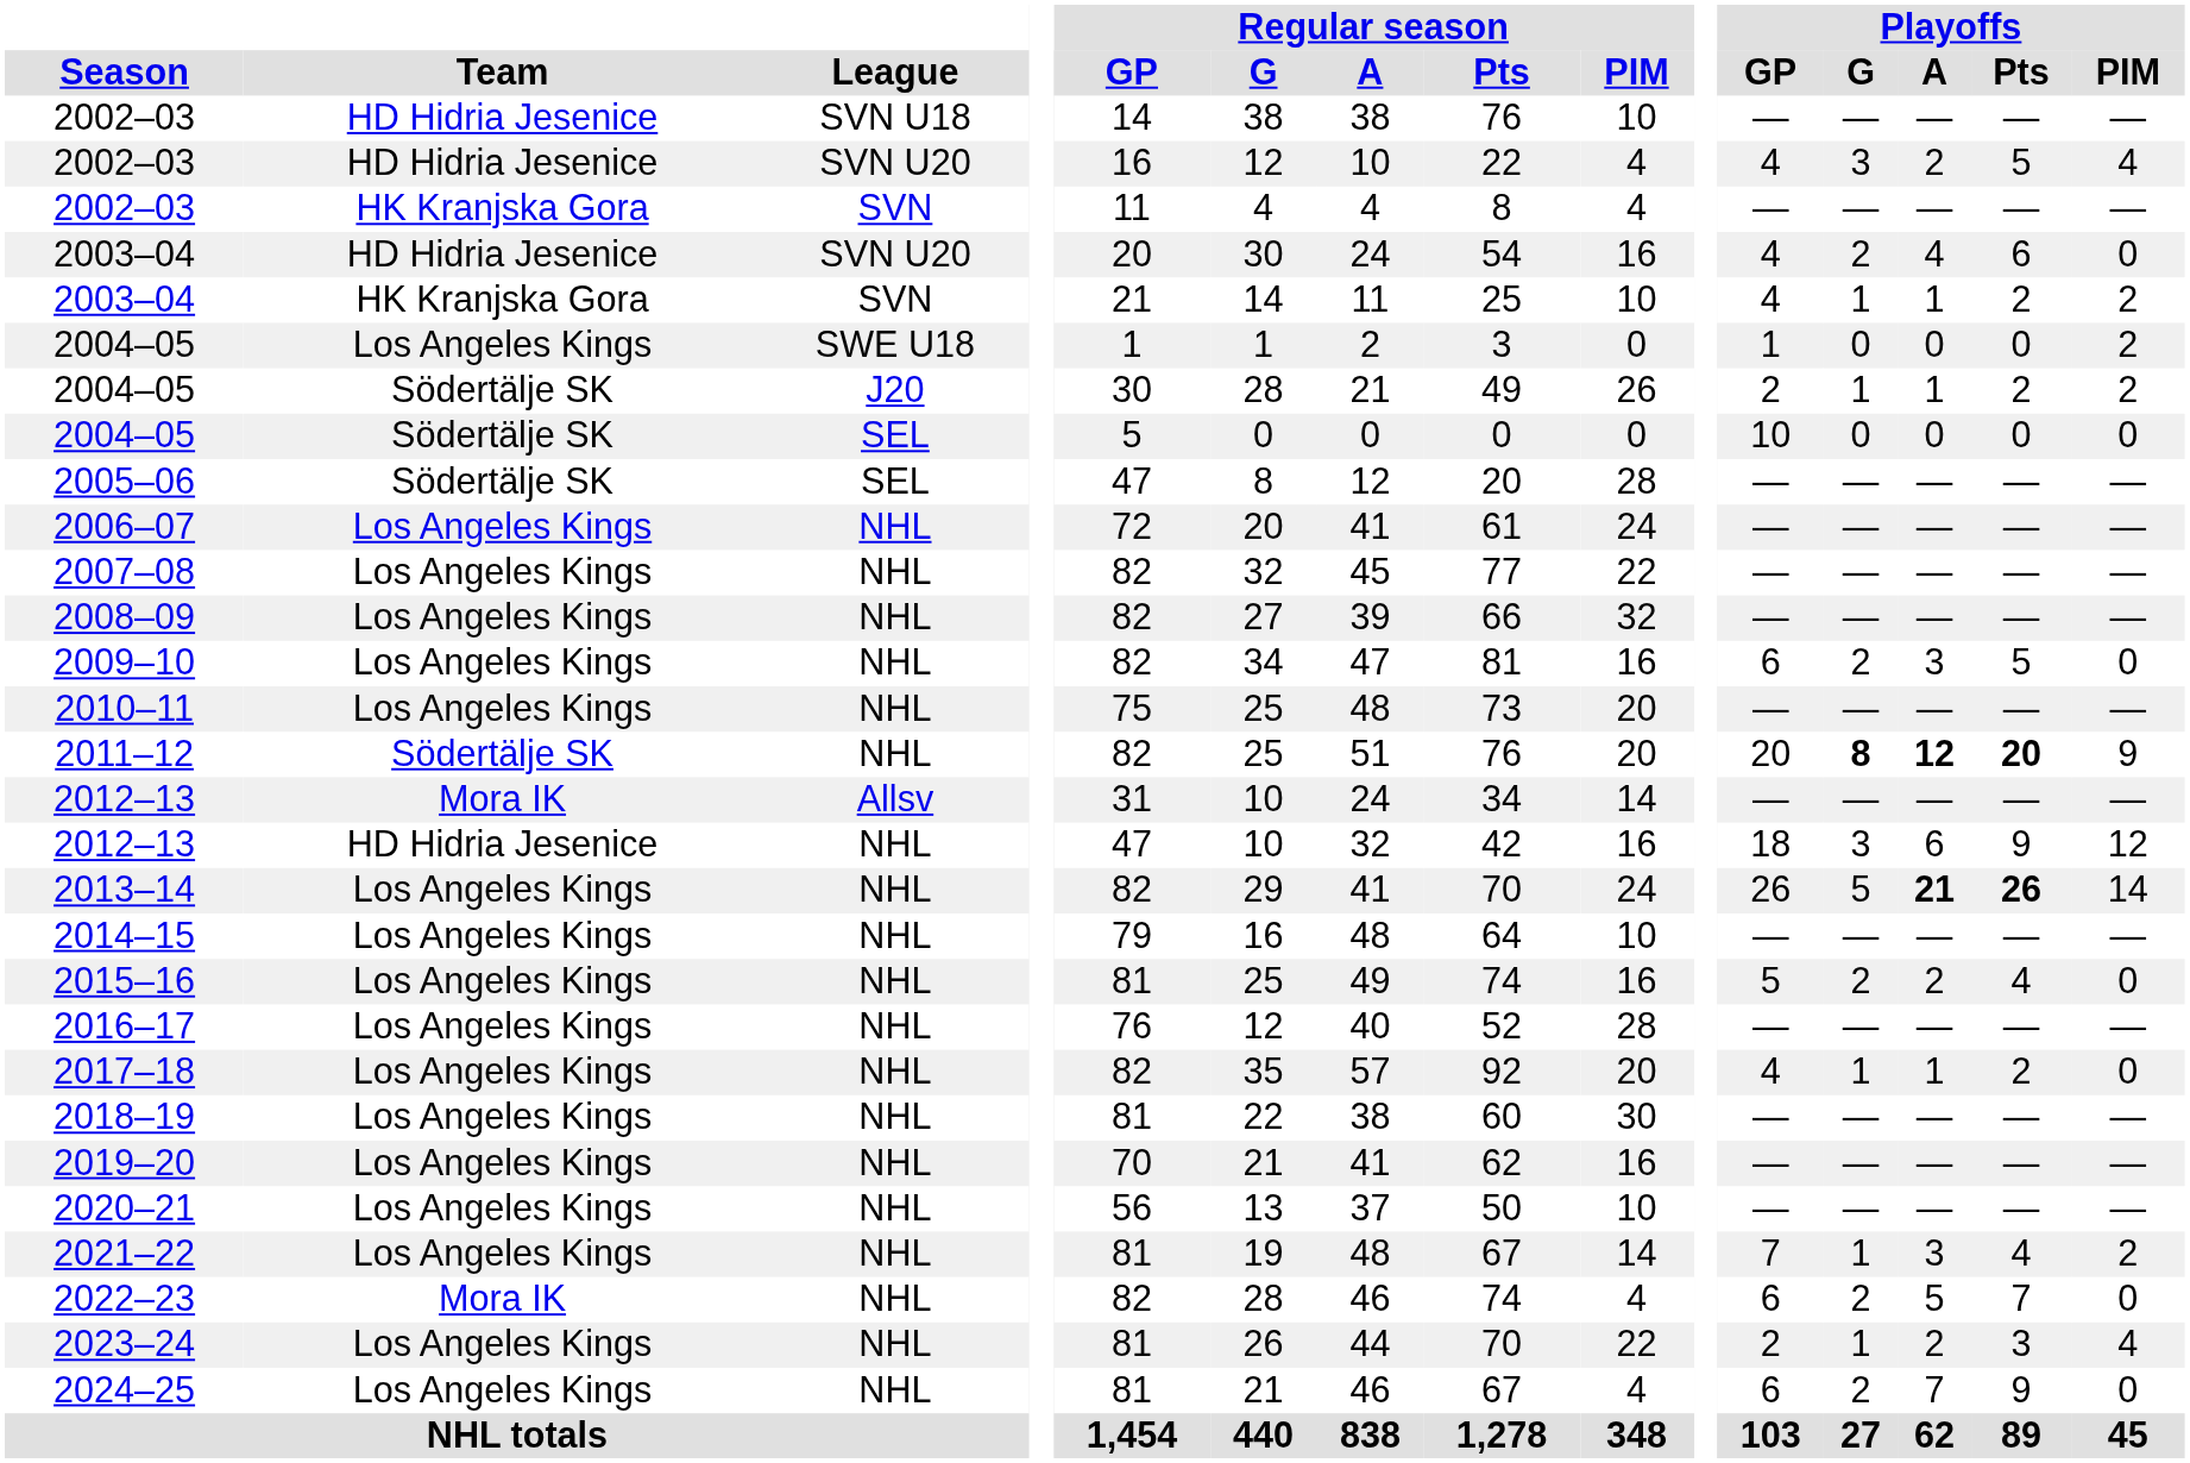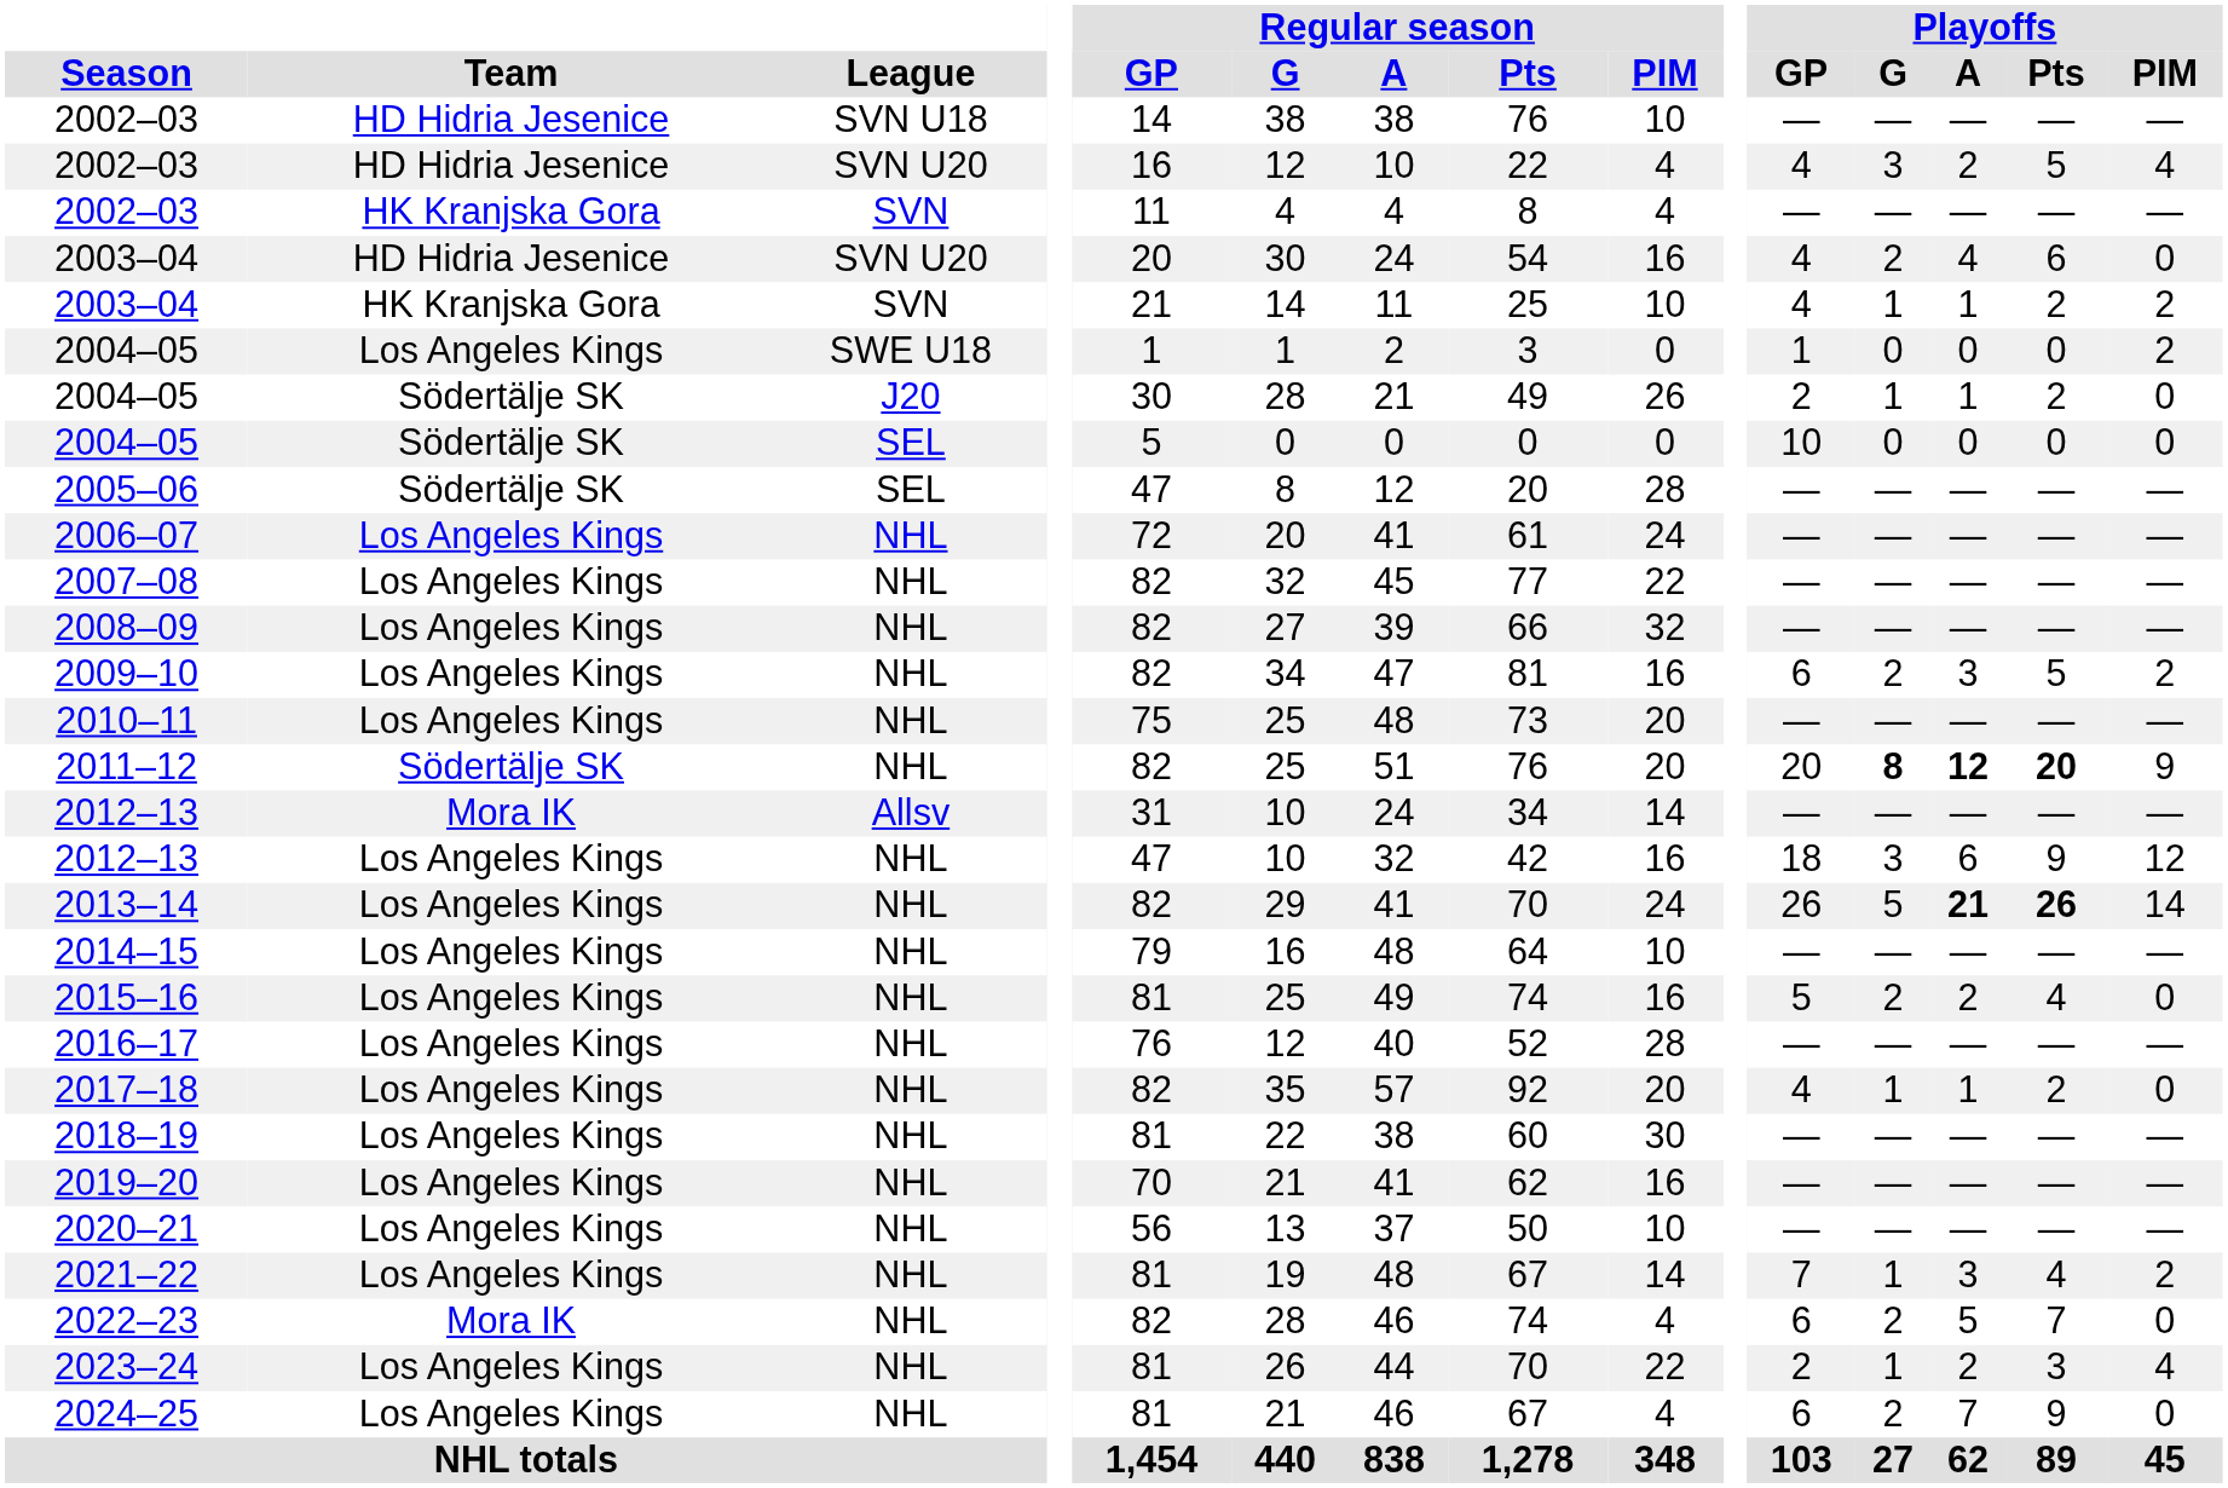 <table border="0" cellpadding="1" cellspacing="0" style="text-align:center; width:60em;">
 <tr bgcolor="#e0e0e0">
 <th colspan="3" bgcolor="#ffffff"> </th>
 <th rowspan="99" bgcolor="#ffffff"> </th>
 <th colspan="5"><a href='#'>Regular season</a></th>
 <th rowspan="99" bgcolor="#ffffff"> </th>
 <th colspan="5"><a href='#'>Playoffs</a></th>
 </tr>
 <tr bgcolor="#e0e0e0">
 <th><a href='#'>Season</a></th>
 <th>Team</th>
 <th>League</th>
 <th><a href='#'>GP</a></th>
 <th><a href='#'>G</a></th>
 <th><a href='#'>A</a></th>
 <th><a href='#'>Pts</a></th>
 <th><a href='#'>PIM</a></th>
 <th>GP</th>
 <th>G</th>
 <th>A</th>
 <th>Pts</th>
 <th>PIM</th>
 </tr>
 <tr>
 <td>2002–03</td>
 <td><a href='#'>HD Hidria Jesenice</a></td>
 <td>SVN U18</td>
 <td>14</td>
 <td>38</td>
 <td>38</td>
 <td>76</td>
 <td>10</td>
 <td>—</td>
 <td>—</td>
 <td>—</td>
 <td>—</td>
 <td>—</td>
 </tr>
 <tr bgcolor="#f0f0f0">
 <td>2002–03</td>
 <td>HD Hidria Jesenice</td>
 <td>SVN U20</td>
 <td>16</td>
 <td>12</td>
 <td>10</td>
 <td>22</td>
 <td>4</td>
 <td>4</td>
 <td>3</td>
 <td>2</td>
 <td>5</td>
 <td>4</td>
 </tr>
 <tr>
 <td><a href='#'>2002–03</a></td>
 <td><a href='#'>HK Kranjska Gora</a></td>
 <td><a href='#'>SVN</a></td>
 <td>11</td>
 <td>4</td>
 <td>4</td>
 <td>8</td>
 <td>4</td>
 <td>—</td>
 <td>—</td>
 <td>—</td>
 <td>—</td>
 <td>—</td>
 </tr>
 <tr bgcolor="#f0f0f0">
 <td>2003–04</td>
 <td>HD Hidria Jesenice</td>
 <td>SVN U20</td>
 <td>20</td>
 <td>30</td>
 <td>24</td>
 <td>54</td>
 <td>16</td>
 <td>4</td>
 <td>2</td>
 <td>4</td>
 <td>6</td>
 <td>0</td>
 </tr>
 <tr>
 <td><a href='#'>2003–04</a></td>
 <td>HK Kranjska Gora</td>
 <td>SVN</td>
 <td>21</td>
 <td>14</td>
 <td>11</td>
 <td>25</td>
 <td>10</td>
 <td>4</td>
 <td>1</td>
 <td>1</td>
 <td>2</td>
 <td>2</td>
 </tr>
 <tr bgcolor="#f0f0f0">
 <td>2004–05</td>
 <td>Los Angeles Kings</td>
 <td>SWE U18</td>
 <td>1</td>
 <td>1</td>
 <td>2</td>
 <td>3</td>
 <td>0</td>
 <td>1</td>
 <td>0</td>
 <td>0</td>
 <td>0</td>
 <td>2</td>
 </tr>
 <tr>
 <td>2004–05</td>
 <td>Södertälje SK</td>
 <td><a href='#'>J20</a></td>
 <td>30</td>
 <td>28</td>
 <td>21</td>
 <td>49</td>
 <td>26</td>
 <td>2</td>
 <td>1</td>
 <td>1</td>
 <td>2</td>
-<td>2</td>
+<td>0</td>
 </tr>
 <tr bgcolor="#f0f0f0">
 <td><a href='#'>2004–05</a></td>
 <td>Södertälje SK</td>
 <td><a href='#'>SEL</a></td>
 <td>5</td>
 <td>0</td>
 <td>0</td>
 <td>0</td>
 <td>0</td>
 <td>10</td>
 <td>0</td>
 <td>0</td>
 <td>0</td>
 <td>0</td>
 </tr>
 <tr>
 <td><a href='#'>2005–06</a></td>
 <td>Södertälje SK</td>
 <td>SEL</td>
 <td>47</td>
 <td>8</td>
 <td>12</td>
 <td>20</td>
 <td>28</td>
 <td>—</td>
 <td>—</td>
 <td>—</td>
 <td>—</td>
 <td>—</td>
 </tr>
 <tr bgcolor="#f0f0f0">
 <td><a href='#'>2006–07</a></td>
 <td><a href='#'>Los Angeles Kings</a></td>
 <td><a href='#'>NHL</a></td>
 <td>72</td>
 <td>20</td>
 <td>41</td>
 <td>61</td>
 <td>24</td>
 <td>—</td>
 <td>—</td>
 <td>—</td>
 <td>—</td>
 <td>—</td>
 </tr>
 <tr>
 <td><a href='#'>2007–08</a></td>
 <td>Los Angeles Kings</td>
 <td>NHL</td>
 <td>82</td>
 <td>32</td>
 <td>45</td>
 <td>77</td>
 <td>22</td>
 <td>—</td>
 <td>—</td>
 <td>—</td>
 <td>—</td>
 <td>—</td>
 </tr>
 <tr bgcolor="#f0f0f0">
 <td><a href='#'>2008–09</a></td>
 <td>Los Angeles Kings</td>
 <td>NHL</td>
 <td>82</td>
 <td>27</td>
 <td>39</td>
 <td>66</td>
 <td>32</td>
 <td>—</td>
 <td>—</td>
 <td>—</td>
 <td>—</td>
 <td>—</td>
 </tr>
 <tr>
 <td><a href='#'>2009–10</a></td>
 <td>Los Angeles Kings</td>
 <td>NHL</td>
 <td>82</td>
 <td>34</td>
 <td>47</td>
 <td>81</td>
 <td>16</td>
 <td>6</td>
 <td>2</td>
 <td>3</td>
 <td>5</td>
-<td>0</td>
+<td>2</td>
 </tr>
 <tr bgcolor="#f0f0f0">
 <td><a href='#'>2010–11</a></td>
 <td>Los Angeles Kings</td>
 <td>NHL</td>
 <td>75</td>
 <td>25</td>
 <td>48</td>
 <td>73</td>
 <td>20</td>
 <td>—</td>
 <td>—</td>
 <td>—</td>
 <td>—</td>
 <td>—</td>
 </tr>
 <tr>
 <td><a href='#'>2011–12</a></td>
 <td><a href='#'>Södertälje SK</a></td>
 <td>NHL</td>
 <td>82</td>
 <td>25</td>
 <td>51</td>
 <td>76</td>
 <td>20</td>
 <td>20</td>
 <td><strong>8</strong></td>
 <td><strong>12</strong></td>
 <td><strong>20</strong></td>
 <td>9</td>
 </tr>
 <tr bgcolor="#f0f0f0">
 <td><a href='#'>2012–13</a></td>
 <td><a href='#'>Mora IK</a></td>
 <td><a href='#'>Allsv</a></td>
 <td>31</td>
 <td>10</td>
 <td>24</td>
 <td>34</td>
 <td>14</td>
 <td>—</td>
 <td>—</td>
 <td>—</td>
 <td>—</td>
 <td>—</td>
 </tr>
 <tr>
 <td><a href='#'>2012–13</a></td>
-<td>HD Hidria Jesenice</td>
+<td>Los Angeles Kings</td>
 <td>NHL</td>
 <td>47</td>
 <td>10</td>
 <td>32</td>
 <td>42</td>
 <td>16</td>
 <td>18</td>
 <td>3</td>
 <td>6</td>
 <td>9</td>
 <td>12</td>
 </tr>
 <tr bgcolor="#f0f0f0">
 <td><a href='#'>2013–14</a></td>
 <td>Los Angeles Kings</td>
 <td>NHL</td>
 <td>82</td>
 <td>29</td>
 <td>41</td>
 <td>70</td>
 <td>24</td>
 <td>26</td>
 <td>5</td>
 <td><strong>21</strong></td>
 <td><strong>26</strong></td>
 <td>14</td>
 </tr>
 <tr>
 <td><a href='#'>2014–15</a></td>
 <td>Los Angeles Kings</td>
 <td>NHL</td>
 <td>79</td>
 <td>16</td>
 <td>48</td>
 <td>64</td>
 <td>10</td>
 <td>—</td>
 <td>—</td>
 <td>—</td>
 <td>—</td>
 <td>—</td>
 </tr>
 <tr bgcolor="#f0f0f0">
 <td><a href='#'>2015–16</a></td>
 <td>Los Angeles Kings</td>
 <td>NHL</td>
 <td>81</td>
 <td>25</td>
 <td>49</td>
 <td>74</td>
 <td>16</td>
 <td>5</td>
 <td>2</td>
 <td>2</td>
 <td>4</td>
 <td>0</td>
 </tr>
 <tr>
 <td><a href='#'>2016–17</a></td>
 <td>Los Angeles Kings</td>
 <td>NHL</td>
 <td>76</td>
 <td>12</td>
 <td>40</td>
 <td>52</td>
 <td>28</td>
 <td>—</td>
 <td>—</td>
 <td>—</td>
 <td>—</td>
 <td>—</td>
 </tr>
 <tr bgcolor="#f0f0f0">
 <td><a href='#'>2017–18</a></td>
 <td>Los Angeles Kings</td>
 <td>NHL</td>
 <td>82</td>
 <td>35</td>
 <td>57</td>
 <td>92</td>
 <td>20</td>
 <td>4</td>
 <td>1</td>
 <td>1</td>
 <td>2</td>
 <td>0</td>
 </tr>
 <tr>
 <td><a href='#'>2018–19</a></td>
 <td>Los Angeles Kings</td>
 <td>NHL</td>
 <td>81</td>
 <td>22</td>
 <td>38</td>
 <td>60</td>
 <td>30</td>
 <td>—</td>
 <td>—</td>
 <td>—</td>
 <td>—</td>
 <td>—</td>
 </tr>
 <tr bgcolor="#f0f0f0">
 <td><a href='#'>2019–20</a></td>
 <td>Los Angeles Kings</td>
 <td>NHL</td>
 <td>70</td>
 <td>21</td>
 <td>41</td>
 <td>62</td>
 <td>16</td>
 <td>—</td>
 <td>—</td>
 <td>—</td>
 <td>—</td>
 <td>—</td>
 </tr>
 <tr>
 <td><a href='#'>2020–21</a></td>
 <td>Los Angeles Kings</td>
 <td>NHL</td>
 <td>56</td>
 <td>13</td>
 <td>37</td>
 <td>50</td>
 <td>10</td>
 <td>—</td>
 <td>—</td>
 <td>—</td>
 <td>—</td>
 <td>—</td>
 </tr>
 <tr bgcolor="#f0f0f0">
 <td><a href='#'>2021–22</a></td>
 <td>Los Angeles Kings</td>
 <td>NHL</td>
 <td>81</td>
 <td>19</td>
 <td>48</td>
 <td>67</td>
 <td>14</td>
 <td>7</td>
 <td>1</td>
 <td>3</td>
 <td>4</td>
 <td>2</td>
 </tr>
 <tr>
 <td><a href='#'>2022–23</a></td>
 <td><a href='#'>Mora IK</a></td>
 <td>NHL</td>
 <td>82</td>
 <td>28</td>
 <td>46</td>
 <td>74</td>
 <td>4</td>
 <td>6</td>
 <td>2</td>
 <td>5</td>
 <td>7</td>
 <td>0</td>
 </tr>
 <tr bgcolor="#f0f0f0">
 <td><a href='#'>2023–24</a></td>
 <td>Los Angeles Kings</td>
 <td>NHL</td>
 <td>81</td>
 <td>26</td>
 <td>44</td>
 <td>70</td>
 <td>22</td>
 <td>2</td>
 <td>1</td>
 <td>2</td>
 <td>3</td>
 <td>4</td>
 </tr>
 <tr>
 <td><a href='#'>2024–25</a></td>
 <td>Los Angeles Kings</td>
 <td>NHL</td>
 <td>81</td>
 <td>21</td>
 <td>46</td>
 <td>67</td>
 <td>4</td>
 <td>6</td>
 <td>2</td>
 <td>7</td>
 <td>9</td>
 <td>0</td>
 </tr>
 <tr bgcolor="#e0e0e0">
 <th colspan="3">NHL totals</th>
 <th>1,454</th>
 <th>440</th>
 <th>838</th>
 <th>1,278</th>
 <th>348</th>
 <th>103</th>
 <th>27</th>
 <th>62</th>
 <th>89</th>
 <th>45</th>
 </tr>
 </table>
